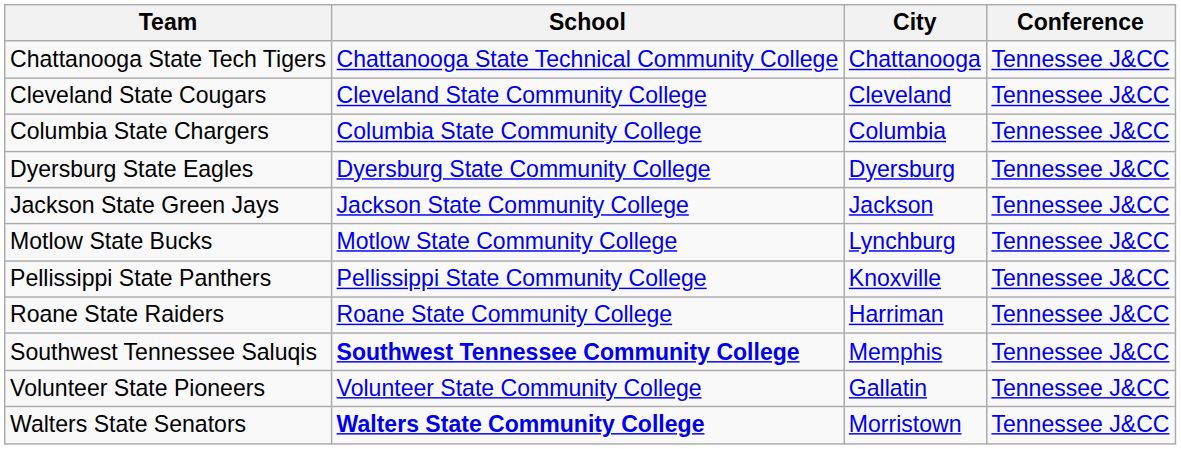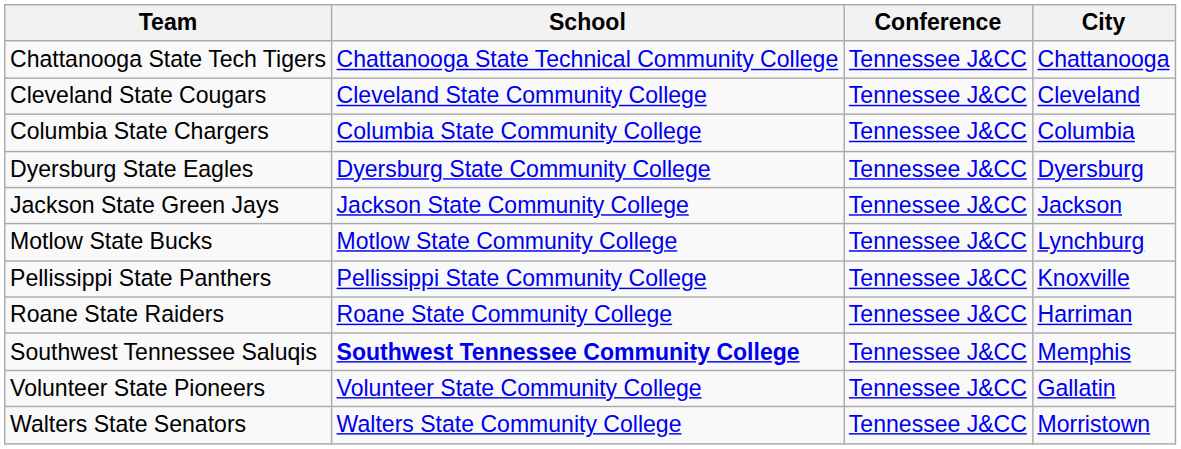 <table class="sortable wikitable">
 <tr>
 <th>Team</th>
 <th>School</th>
+<th>Conference</th>
 <th>City</th>
-<th>Conference</th>
 </tr>
 <tr>
 <td>Chattanooga State Tech Tigers</td>
 <td><a href='#'>Chattanooga State Technical Community College</a></td>
+<td><a href='#'>Tennessee J&CC</a></td>
 <td><a href='#'>Chattanooga</a></td>
-<td><a href='#'>Tennessee J&CC</a></td>
 </tr>
 <tr>
 <td>Cleveland State Cougars</td>
 <td><a href='#'>Cleveland State Community College</a></td>
+<td><a href='#'>Tennessee J&CC</a></td>
 <td><a href='#'>Cleveland</a></td>
-<td><a href='#'>Tennessee J&CC</a></td>
 </tr>
 <tr>
 <td>Columbia State Chargers</td>
 <td><a href='#'>Columbia State Community College</a></td>
+<td><a href='#'>Tennessee J&CC</a></td>
 <td><a href='#'>Columbia</a></td>
-<td><a href='#'>Tennessee J&CC</a></td>
 </tr>
 <tr>
 <td>Dyersburg State Eagles</td>
 <td><a href='#'>Dyersburg State Community College</a></td>
+<td><a href='#'>Tennessee J&CC</a></td>
 <td><a href='#'>Dyersburg</a></td>
-<td><a href='#'>Tennessee J&CC</a></td>
 </tr>
 <tr>
 <td>Jackson State Green Jays</td>
 <td><a href='#'>Jackson State Community College</a></td>
+<td><a href='#'>Tennessee J&CC</a></td>
 <td><a href='#'>Jackson</a></td>
-<td><a href='#'>Tennessee J&CC</a></td>
 </tr>
 <tr>
 <td>Motlow State Bucks</td>
 <td><a href='#'>Motlow State Community College</a></td>
+<td><a href='#'>Tennessee J&CC</a></td>
 <td><a href='#'>Lynchburg</a></td>
-<td><a href='#'>Tennessee J&CC</a></td>
 </tr>
 <tr>
 <td>Pellissippi State Panthers</td>
 <td><a href='#'>Pellissippi State Community College</a></td>
+<td><a href='#'>Tennessee J&CC</a></td>
 <td><a href='#'>Knoxville</a></td>
-<td><a href='#'>Tennessee J&CC</a></td>
 </tr>
 <tr>
 <td>Roane State Raiders</td>
 <td><a href='#'>Roane State Community College</a></td>
+<td><a href='#'>Tennessee J&CC</a></td>
 <td><a href='#'>Harriman</a></td>
-<td><a href='#'>Tennessee J&CC</a></td>
 </tr>
 <tr>
 <td>Southwest Tennessee Saluqis</td>
 <td><strong><a href='#'>Southwest Tennessee Community College</a></strong></td>
+<td><a href='#'>Tennessee J&CC</a></td>
 <td><a href='#'>Memphis</a></td>
-<td><a href='#'>Tennessee J&CC</a></td>
 </tr>
 <tr>
 <td>Volunteer State Pioneers</td>
 <td><a href='#'>Volunteer State Community College</a></td>
+<td><a href='#'>Tennessee J&CC</a></td>
 <td><a href='#'>Gallatin</a></td>
-<td><a href='#'>Tennessee J&CC</a></td>
 </tr>
 <tr>
 <td>Walters State Senators</td>
-<td><strong><a href='#'>Walters State Community College</a></strong></td>
+<td><a href='#'>Walters State Community College</a></td>
+<td><a href='#'>Tennessee J&CC</a></td>
 <td><a href='#'>Morristown</a></td>
-<td><a href='#'>Tennessee J&CC</a></td>
 </tr>
 </table>
